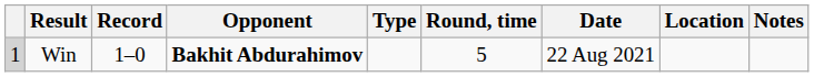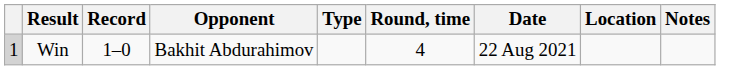 <table class="wikitable" style="text-align:center">
 <tr>
 <th></th>
 <th>Result</th>
 <th>Record</th>
 <th>Opponent</th>
 <th>Type</th>
 <th>Round, time</th>
 <th>Date</th>
 <th>Location</th>
 <th>Notes</th>
 </tr>
 <tr>
 <td style="background: lightgrey;">1</td>
 <td>Win</td>
 <td>1–0</td>
-<td style="text-align:left;"><strong>Bakhit Abdurahimov</strong></td>
+<td style="text-align:left;">Bakhit Abdurahimov</td>
 <td></td>
-<td>5</td>
+<td>4</td>
 <td>22 Aug 2021</td>
 <td style="text-align:left;"></td>
 <td></td>
 </tr>
 </table>
